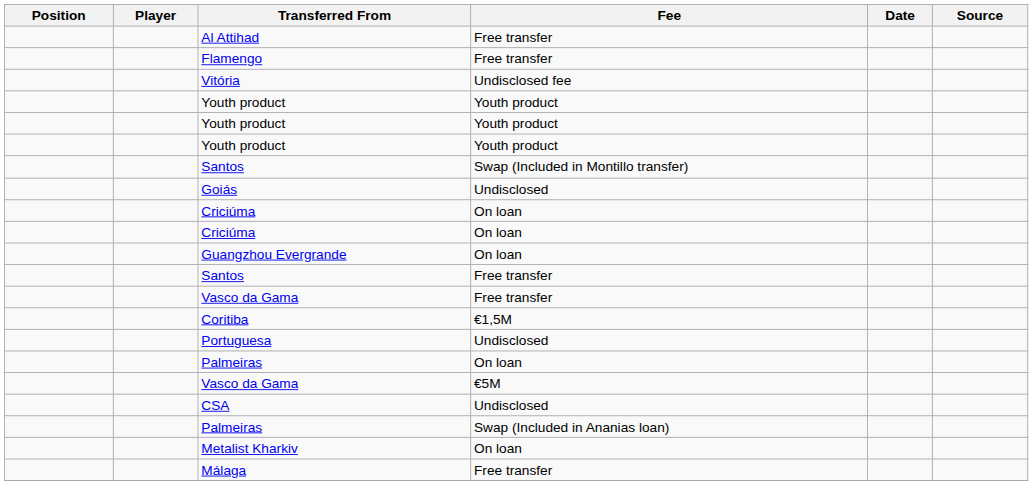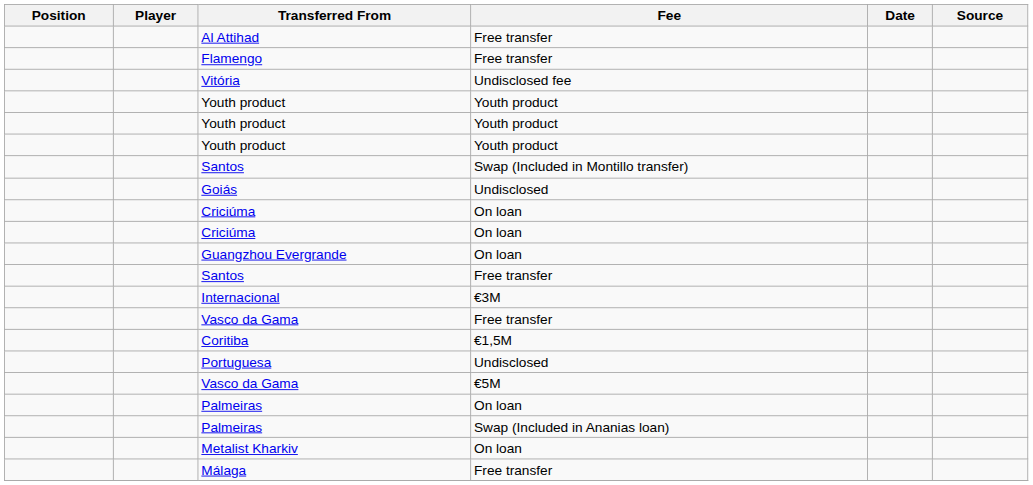 <table class="wikitable sortable" style="width:90%; text-align:center; font-size:95%; text-align:left;">
 <tr>
 <th><strong>Position</strong></th>
 <th><strong>Player</strong></th>
 <th><strong>Transferred From</strong></th>
 <th><strong>Fee</strong></th>
 <th><strong>Date</strong></th>
 <th><strong>Source</strong></th>
 </tr>
 <tr>
 <td></td>
 <td></td>
 <td> <a href='#'>Al Attihad</a></td>
 <td>Free transfer</td>
 <td></td>
 <td></td>
 </tr>
 <tr>
 <td></td>
 <td></td>
 <td> <a href='#'>Flamengo</a></td>
 <td>Free transfer</td>
 <td></td>
 <td></td>
 </tr>
 <tr>
 <td></td>
 <td></td>
 <td> <a href='#'>Vitória</a></td>
 <td>Undisclosed fee</td>
 <td></td>
 <td></td>
 </tr>
 <tr>
 <td></td>
 <td></td>
 <td>Youth product</td>
 <td>Youth product</td>
 <td></td>
 <td></td>
 </tr>
 <tr>
 <td></td>
 <td></td>
 <td>Youth product</td>
 <td>Youth product</td>
 <td></td>
 <td></td>
 </tr>
 <tr>
 <td></td>
 <td></td>
 <td>Youth product</td>
 <td>Youth product</td>
 <td></td>
 <td></td>
 </tr>
 <tr>
 <td></td>
 <td></td>
 <td> <a href='#'>Santos</a></td>
 <td>Swap (Included in Montillo transfer)</td>
 <td></td>
 <td></td>
 </tr>
 <tr>
 <td></td>
 <td></td>
 <td> <a href='#'>Goiás</a></td>
 <td>Undisclosed</td>
 <td></td>
 <td></td>
 </tr>
 <tr>
 <td></td>
 <td></td>
 <td> <a href='#'>Criciúma</a></td>
 <td>On loan</td>
 <td></td>
 <td></td>
 </tr>
 <tr>
 <td></td>
 <td></td>
 <td> <a href='#'>Criciúma</a></td>
 <td>On loan</td>
 <td></td>
 <td></td>
 </tr>
 <tr>
 <td></td>
 <td></td>
 <td> <a href='#'>Guangzhou Evergrande</a></td>
 <td>On loan</td>
 <td></td>
 <td></td>
 </tr>
 <tr>
 <td></td>
 <td></td>
 <td> <a href='#'>Santos</a></td>
 <td>Free transfer</td>
 <td></td>
 <td></td>
 </tr>
 <tr>
 <td></td>
 <td></td>
+<td> <a href='#'>Internacional</a></td>
+<td>€3M</td>
+<td></td>
+<td></td>
+</tr>
+<tr>
+<td></td>
+<td></td>
 <td> <a href='#'>Vasco da Gama</a></td>
 <td>Free transfer</td>
 <td></td>
 <td></td>
 </tr>
 <tr>
 <td></td>
 <td></td>
 <td> <a href='#'>Coritiba</a></td>
 <td>€1,5M</td>
 <td></td>
 <td></td>
 </tr>
 <tr>
 <td></td>
 <td></td>
 <td> <a href='#'>Portuguesa</a></td>
 <td>Undisclosed</td>
 <td></td>
 <td></td>
 </tr>
 <tr>
 <td></td>
 <td></td>
-<td> <a href='#'>Palmeiras</a></td>
-<td>On loan</td>
-<td></td>
-<td></td>
-</tr>
-<tr>
-<td></td>
-<td></td>
 <td> <a href='#'>Vasco da Gama</a></td>
 <td>€5M</td>
 <td></td>
 <td></td>
 </tr>
 <tr>
 <td></td>
 <td></td>
-<td> <a href='#'>CSA</a></td>
-<td>Undisclosed</td>
+<td> <a href='#'>Palmeiras</a></td>
+<td>On loan</td>
 <td></td>
 <td></td>
 </tr>
 <tr>
 <td></td>
 <td></td>
 <td> <a href='#'>Palmeiras</a></td>
 <td>Swap (Included in Ananias loan)</td>
 <td></td>
 <td></td>
 </tr>
 <tr>
 <td></td>
 <td></td>
 <td> <a href='#'>Metalist Kharkiv</a></td>
 <td>On loan</td>
 <td></td>
 <td></td>
 </tr>
 <tr>
 <td></td>
 <td></td>
 <td> <a href='#'>Málaga</a></td>
 <td>Free transfer</td>
 <td></td>
 <td></td>
 </tr>
 <tr>
 </tr>
 </table>
